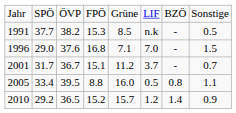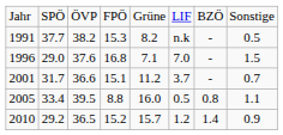 <table class="wikitable sortable" align=right>
 <tr class="hintergrundfarbe8">
 <td>Jahr</td>
 <td>SPÖ</td>
 <td>ÖVP</td>
 <td>FPÖ</td>
 <td>Grüne</td>
 <td><a href='#'>LIF</a></td>
 <td>BZÖ</td>
 <td>Sonstige</td>
 </tr>
 <tr>
 <td align="center">1991</td>
 <td align="center">37.7</td>
 <td align="center">38.2</td>
 <td align="center">15.3</td>
-<td align="center">8.5</td>
+<td align="center">8.2</td>
 <td align="center">n.k</td>
 <td align="center">-</td>
 <td align="center">0.5</td>
 </tr>
 <tr>
 <td align="center">1996</td>
 <td align="center">29.0</td>
 <td align="center">37.6</td>
 <td align="center">16.8</td>
 <td align="center">7.1</td>
 <td align="center">7.0</td>
 <td align="center">-</td>
 <td align="center">1.5</td>
 </tr>
 <tr>
 <td align="center">2001</td>
 <td align="center">31.7</td>
-<td align="center">36.7</td>
+<td align="center">36.6</td>
 <td align="center">15.1</td>
 <td align="center">11.2</td>
 <td align="center">3.7</td>
 <td align="center">-</td>
 <td align="center">0.7</td>
 </tr>
 <tr>
 <td align="center">2005</td>
 <td align="center">33.4</td>
 <td align="center">39.5</td>
 <td align="center">8.8</td>
 <td align="center">16.0</td>
 <td align="center">0.5</td>
 <td align="center">0.8</td>
 <td align="center">1.1</td>
 </tr>
 <tr>
 <td align="center">2010</td>
 <td align="center">29.2</td>
 <td align="center">36.5</td>
 <td align="center">15.2</td>
 <td align="center">15.7</td>
 <td align="center">1.2</td>
 <td align="center">1.4</td>
 <td align="center">0.9</td>
 </tr>
 </table>
